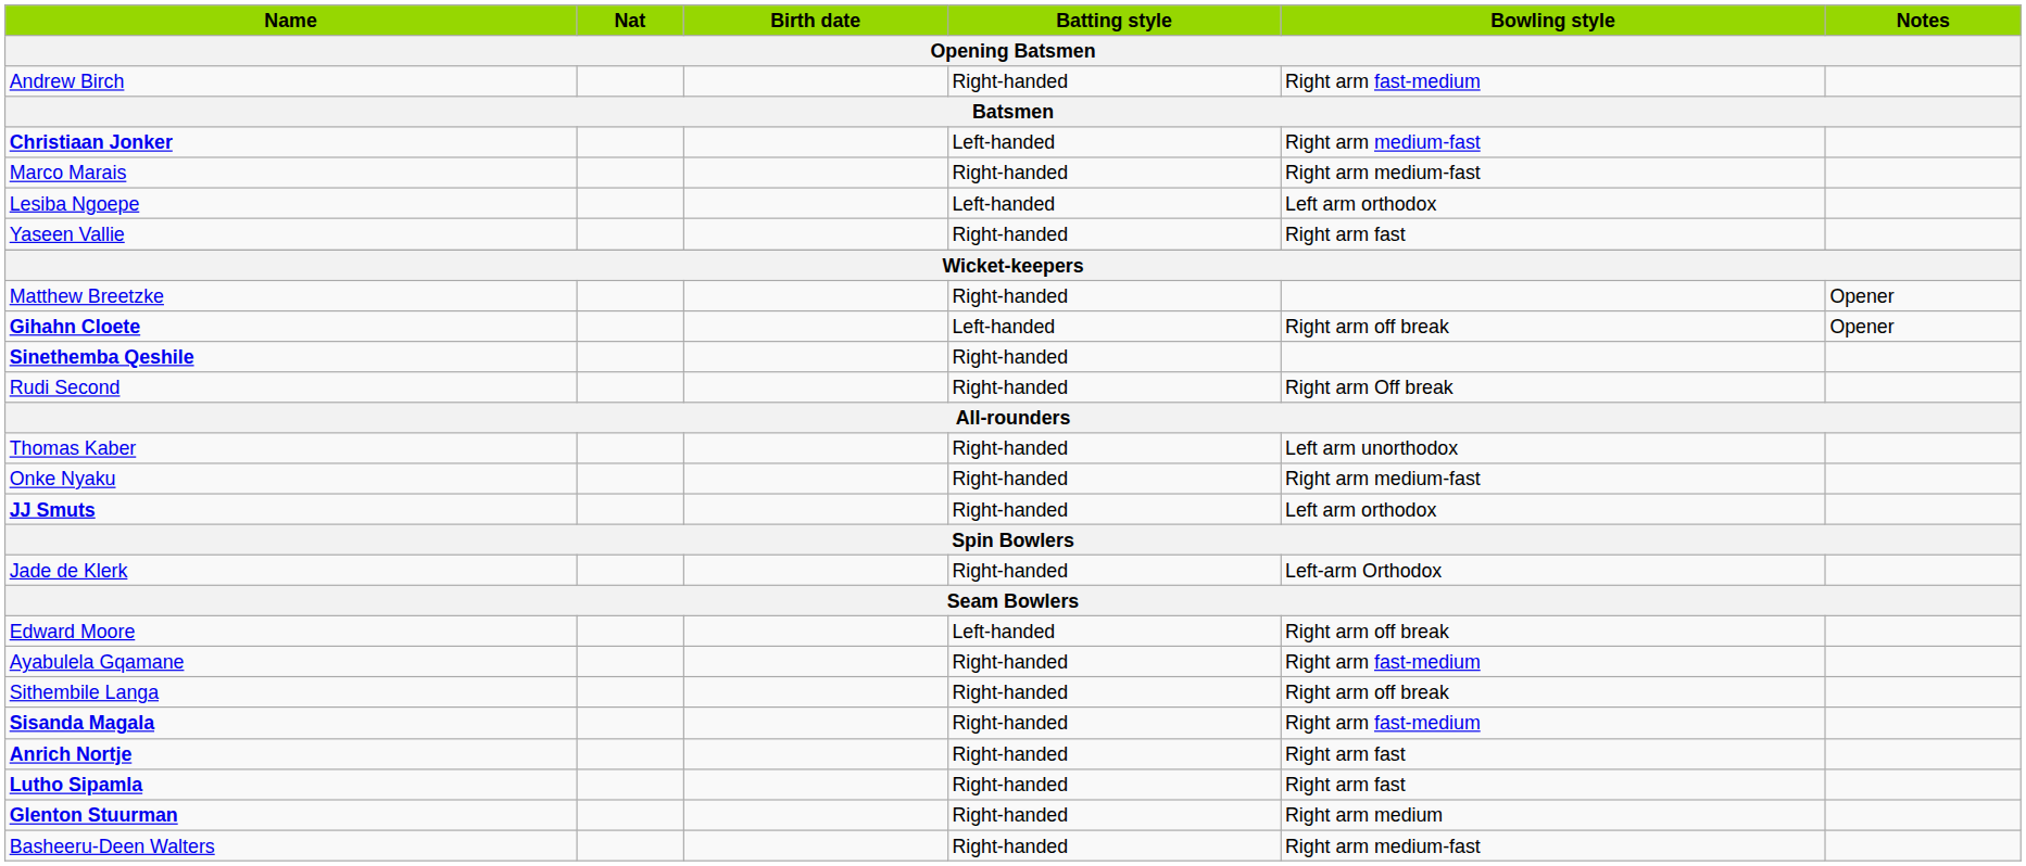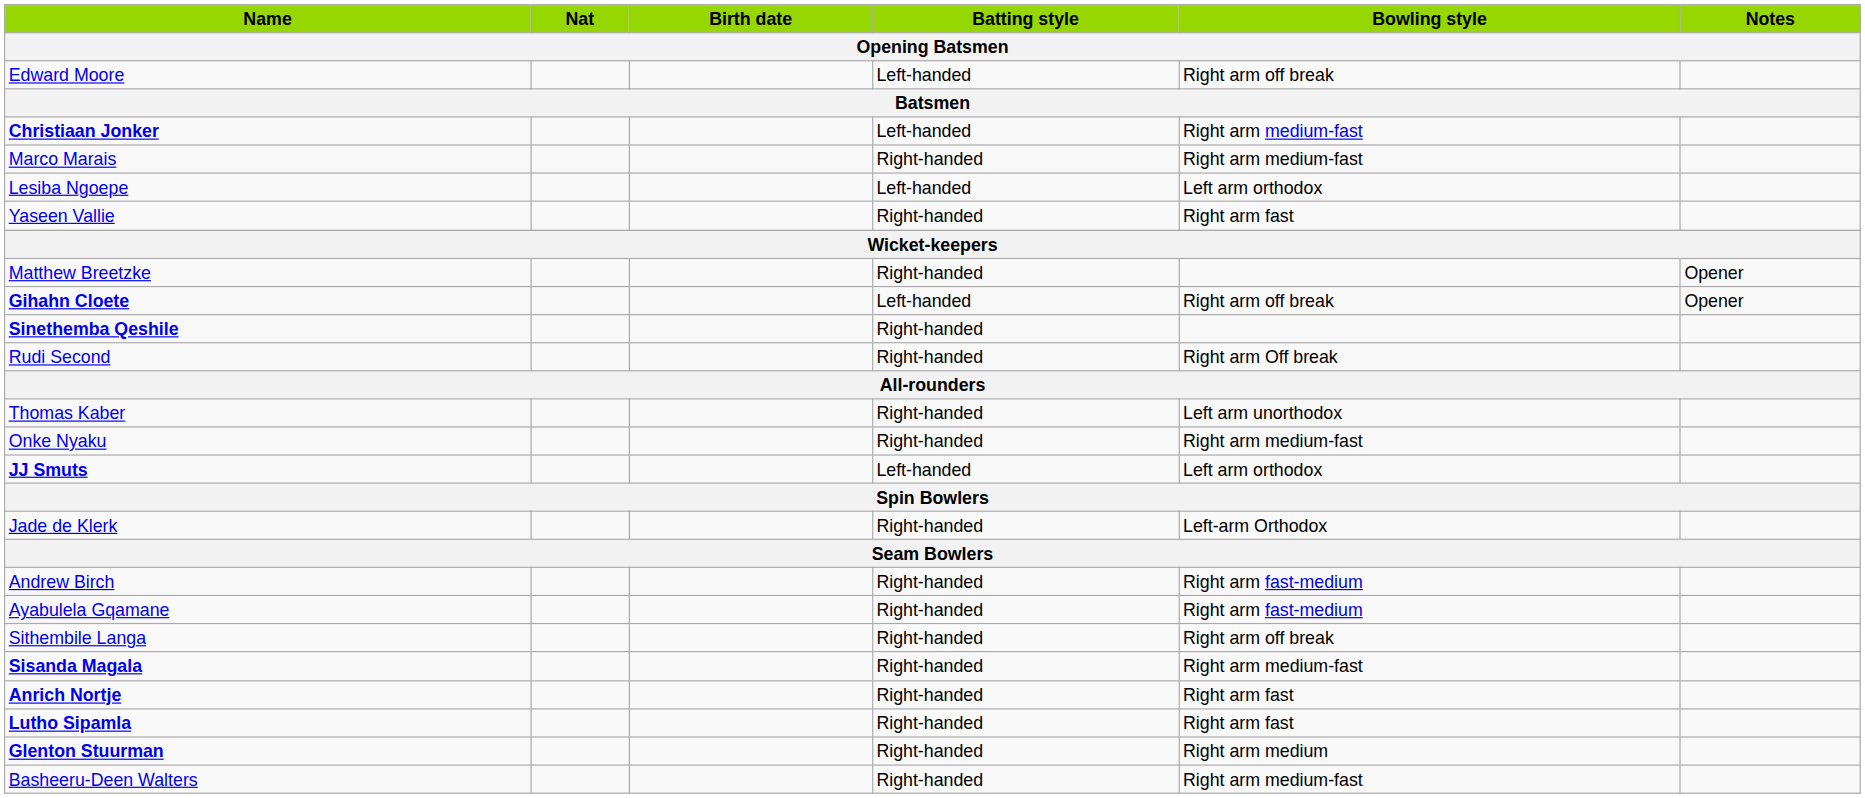 <table class="wikitable" style="font-size:95%; width:80%;">
 <tr>
 <th style="background: #96D701; color:black" align="center">Name</th>
 <th style="background: #96D701; color:black" align="center">Nat</th>
 <th style="background: #96D701; color:black" align="center">Birth date</th>
 <th style="background: #96D701; color:black" align="center">Batting style</th>
 <th style="background: #96D701; color:black" align="center">Bowling style</th>
 <th style="background: #96D701; color:black" align="center">Notes</th>
 </tr>
 <tr>
 <th colspan="6">Opening Batsmen</th>
 </tr>
 <tr>
-<td><a href='#'>Andrew Birch</a></td>
+<td><a href='#'>Edward Moore</a></td>
 <td style="text-align:center"></td>
 <td></td>
-<td>Right-handed</td>
-<td>Right arm <a href='#'>fast-medium</a></td>
+<td>Left-handed</td>
+<td>Right arm off break</td>
 <td></td>
 </tr>
 <tr>
 <th colspan="6">Batsmen</th>
 </tr>
 <tr>
 <td><strong><a href='#'>Christiaan Jonker</a></strong></td>
 <td style="text-align:center"></td>
 <td></td>
 <td>Left-handed</td>
 <td>Right arm <a href='#'>medium-fast</a></td>
 <td></td>
 </tr>
 <tr>
 <td><a href='#'>Marco Marais</a></td>
 <td style="text-align:center"></td>
 <td></td>
 <td>Right-handed</td>
 <td>Right arm medium-fast</td>
 <td></td>
 </tr>
 <tr>
 <td><a href='#'>Lesiba Ngoepe</a></td>
 <td style="text-align:center"></td>
 <td></td>
 <td>Left-handed</td>
 <td>Left arm orthodox</td>
 <td></td>
 </tr>
 <tr>
 <td><a href='#'>Yaseen Vallie</a></td>
 <td style="text-align:center"></td>
 <td></td>
 <td>Right-handed</td>
 <td>Right arm fast</td>
 <td></td>
 </tr>
 <tr>
 </tr>
 <tr>
 <th colspan="6">Wicket-keepers</th>
 </tr>
 <tr>
 <td><a href='#'>Matthew Breetzke</a></td>
 <td style="text-align:center"></td>
 <td></td>
 <td>Right-handed</td>
 <td></td>
 <td>Opener</td>
 </tr>
 <tr>
 <td><strong><a href='#'>Gihahn Cloete</a></strong></td>
 <td style="text-align:center"></td>
 <td></td>
 <td>Left-handed</td>
 <td>Right arm off break</td>
 <td>Opener</td>
 </tr>
 <tr>
 <td><strong><a href='#'>Sinethemba Qeshile</a></strong></td>
 <td style="text-align:center"></td>
 <td></td>
 <td>Right-handed</td>
 <td></td>
 <td></td>
 </tr>
 <tr>
 <td><a href='#'>Rudi Second</a></td>
 <td style="text-align:center"></td>
 <td></td>
 <td>Right-handed</td>
 <td>Right arm Off break</td>
 <td></td>
 </tr>
 <tr>
 <th colspan="6">All-rounders</th>
 </tr>
 <tr>
 <td><a href='#'>Thomas Kaber</a></td>
 <td style="text-align:center"></td>
 <td></td>
 <td>Right-handed</td>
 <td>Left arm unorthodox</td>
 <td></td>
 </tr>
 <tr>
 <td><a href='#'>Onke Nyaku</a></td>
 <td style="text-align:center"></td>
 <td></td>
 <td>Right-handed</td>
 <td>Right arm medium-fast</td>
 <td></td>
 </tr>
 <tr>
 <td><strong><a href='#'>JJ Smuts</a></strong></td>
 <td style="text-align:center"></td>
 <td></td>
-<td>Right-handed</td>
+<td>Left-handed</td>
 <td>Left arm orthodox</td>
 <td></td>
 </tr>
 <tr>
 <th colspan="6">Spin Bowlers</th>
 </tr>
 <tr>
 <td><a href='#'>Jade de Klerk</a></td>
 <td style="text-align:center"></td>
 <td></td>
 <td>Right-handed</td>
 <td>Left-arm Orthodox</td>
 <td></td>
 </tr>
 <tr>
 <th colspan="6">Seam Bowlers</th>
 </tr>
 <tr>
-<td><a href='#'>Edward Moore</a></td>
+<td><a href='#'>Andrew Birch</a></td>
 <td style="text-align:center"></td>
 <td></td>
-<td>Left-handed</td>
-<td>Right arm off break</td>
+<td>Right-handed</td>
+<td>Right arm <a href='#'>fast-medium</a></td>
 <td></td>
 </tr>
 <tr>
 <td><a href='#'>Ayabulela Gqamane</a></td>
 <td style="text-align:center"></td>
 <td></td>
 <td>Right-handed</td>
 <td>Right arm <a href='#'>fast-medium</a></td>
 <td></td>
 </tr>
 <tr>
 <td><a href='#'>Sithembile Langa</a></td>
 <td style="text-align:center"></td>
 <td></td>
 <td>Right-handed</td>
 <td>Right arm off break</td>
 <td></td>
 </tr>
 <tr>
 <td><strong><a href='#'>Sisanda Magala</a></strong></td>
 <td style="text-align:center"></td>
 <td></td>
 <td>Right-handed</td>
-<td>Right arm <a href='#'>fast-medium</a></td>
+<td>Right arm medium-fast</td>
 <td></td>
 </tr>
 <tr>
 <td><strong><a href='#'>Anrich Nortje</a></strong></td>
 <td style="text-align:center"></td>
 <td></td>
 <td>Right-handed</td>
 <td>Right arm fast</td>
 <td></td>
 </tr>
 <tr>
 <td><strong><a href='#'>Lutho Sipamla</a></strong></td>
 <td style="text-align:center"></td>
 <td></td>
 <td>Right-handed</td>
 <td>Right arm fast</td>
 <td></td>
 </tr>
 <tr>
 <td><strong><a href='#'>Glenton Stuurman</a></strong></td>
 <td style="text-align:center"></td>
 <td></td>
 <td>Right-handed</td>
 <td>Right arm medium</td>
 <td></td>
 </tr>
 <tr>
 <td><a href='#'>Basheeru-Deen Walters</a></td>
 <td style="text-align:center"></td>
 <td></td>
 <td>Right-handed</td>
 <td>Right arm medium-fast</td>
 <td></td>
 </tr>
 </table>
